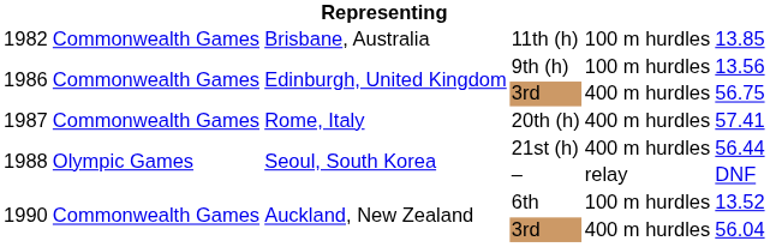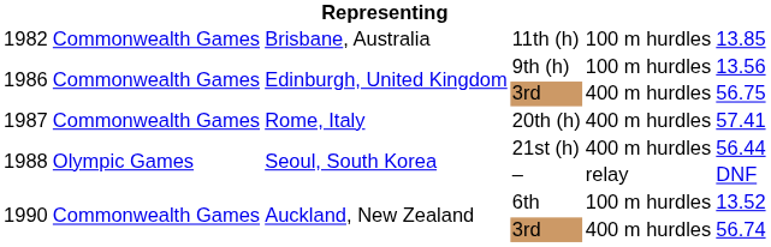 <table>
 <tr>
 <th colspan="6">Representing </th>
 </tr>
 <tr>
 <td>1982</td>
 <td><a href='#'>Commonwealth Games</a></td>
 <td><a href='#'>Brisbane</a>, Australia</td>
 <td>11th (h)</td>
 <td>100 m hurdles</td>
 <td><a href='#'>13.85</a></td>
 </tr>
 <tr>
 <td rowspan=2>1986</td>
 <td rowspan=2><a href='#'>Commonwealth Games</a></td>
 <td rowspan=2><a href='#'>Edinburgh, United Kingdom</a></td>
 <td>9th (h)</td>
 <td>100 m hurdles</td>
 <td><a href='#'>13.56</a></td>
 </tr>
 <tr>
 <td bgcolor=cc9966>3rd</td>
 <td>400 m hurdles</td>
 <td><a href='#'>56.75</a></td>
 </tr>
 <tr>
 <td>1987</td>
 <td><a href='#'>Commonwealth Games</a></td>
 <td><a href='#'>Rome, Italy</a></td>
 <td>20th (h)</td>
 <td>400 m hurdles</td>
 <td><a href='#'>57.41</a></td>
 </tr>
 <tr>
 <td rowspan=2>1988</td>
 <td rowspan=2><a href='#'>Olympic Games</a></td>
 <td rowspan=2><a href='#'>Seoul, South Korea</a></td>
 <td>21st (h)</td>
 <td>400 m hurdles</td>
 <td><a href='#'>56.44</a></td>
 </tr>
 <tr>
 <td>–</td>
 <td> relay</td>
 <td><a href='#'>DNF</a></td>
 </tr>
 <tr>
 <td rowspan=2>1990</td>
 <td rowspan=2><a href='#'>Commonwealth Games</a></td>
 <td rowspan=2><a href='#'>Auckland</a>, New Zealand</td>
 <td>6th</td>
 <td>100 m hurdles</td>
 <td><a href='#'>13.52</a></td>
 </tr>
 <tr>
 <td bgcolor=cc9966>3rd</td>
 <td>400 m hurdles</td>
-<td><a href='#'>56.04</a></td>
+<td><a href='#'>56.74</a></td>
 </tr>
 </table>
